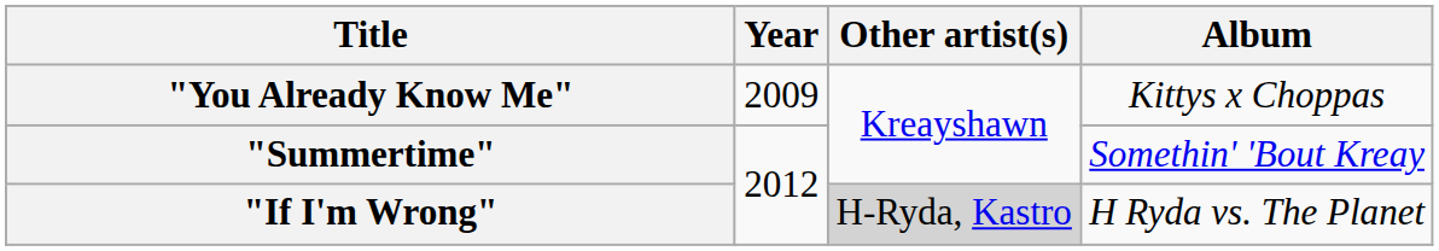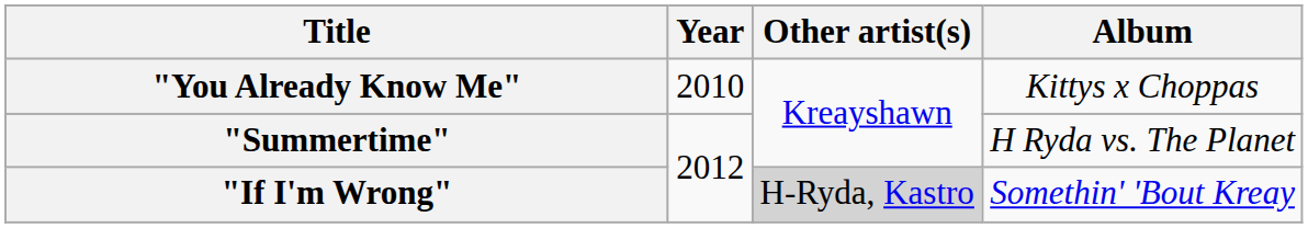 <table class="wikitable plainrowheaders" style="text-align:center;">
 <tr>
 <th scope="col" style="width:19em;">Title</th>
 <th scope="col">Year</th>
 <th scope="col">Other artist(s)</th>
 <th scope="col">Album</th>
 </tr>
 <tr>
 <th scope="row">"You Already Know Me"</th>
-<td>2009</td>
+<td>2010</td>
 <td rowspan="2"><a href='#'>Kreayshawn</a></td>
 <td><em>Kittys x Choppas</em></td>
 </tr>
 <tr>
 <th scope="row">"Summertime"</th>
 <td rowspan="2">2012</td>
-<td><em><a href='#'>Somethin' 'Bout Kreay</a></em></td>
+<td><em>H Ryda vs. The Planet</em></td>
 </tr>
 <tr>
 <th scope="row">"If I'm Wrong"</th>
 <td style="background: lightgrey;">H-Ryda, <a href='#'>Kastro</a></td>
-<td><em>H Ryda vs. The Planet</em></td>
+<td><em><a href='#'>Somethin' 'Bout Kreay</a></em></td>
 </tr>
 </table>
